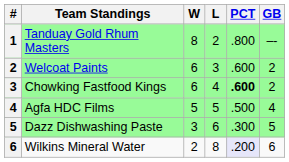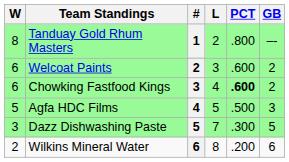 <table class="wikitable" style="text-align:center;">
 <tr>
+<th width=20>W</th>
+<th width=200>Team Standings</th>
 <th width=15>#</th>
-<th width=200>Team Standings</th>
-<th width=20>W</th>
 <th width=20>L</th>
 <th width=35><a href='#'>PCT</a></th>
 <th width=25><a href='#'>GB</a></th>
 </tr>
 <tr bgcolor="#98fb98">
+<td>8</td>
+<td align=left><a href='#'>Tanduay Gold Rhum Masters</a></td>
 <th>1</th>
-<td align=left><a href='#'>Tanduay Gold Rhum Masters</a></td>
-<td>8</td>
 <td>2</td>
 <td>.800</td>
 <td>–-</td>
 </tr>
 <tr bgcolor="#98fb98">
+<td>6</td>
+<td align=left><a href='#'>Welcoat Paints</a></td>
 <th>2</th>
-<td align=left><a href='#'>Welcoat Paints</a></td>
-<td>6</td>
 <td>3</td>
 <td>.600</td>
 <td>2</td>
 </tr>
 <tr bgcolor="#98fb98">
+<td>6</td>
+<td align=left>Chowking Fastfood Kings</td>
 <th>3</th>
-<td align=left>Chowking Fastfood Kings</td>
-<td>6</td>
 <td>4</td>
 <td><strong>.600</strong></td>
 <td>2</td>
 </tr>
 <tr bgcolor="#98fb98">
+<td>5</td>
+<td align=left>Agfa HDC Films</td>
 <th>4</th>
-<td align=left>Agfa HDC Films</td>
-<td>5</td>
 <td>5</td>
 <td>.500</td>
-<td>4</td>
+<td>3</td>
 </tr>
 <tr bgcolor="#98fb98">
+<td>3</td>
+<td align=left>Dazz Dishwashing Paste</td>
 <th>5</th>
-<td align=left>Dazz Dishwashing Paste</td>
-<td>3</td>
-<td>6</td>
+<td>7</td>
 <td>.300</td>
 <td>5</td>
 </tr>
 <tr>
+<td>2</td>
+<td align=left>Wilkins Mineral Water</td>
 <th>6</th>
-<td align=left>Wilkins Mineral Water</td>
-<td>2</td>
 <td>8</td>
-<td style="background: lavender;">.200</td>
+<td>.200</td>
 <td>6</td>
 </tr>
 </table>
